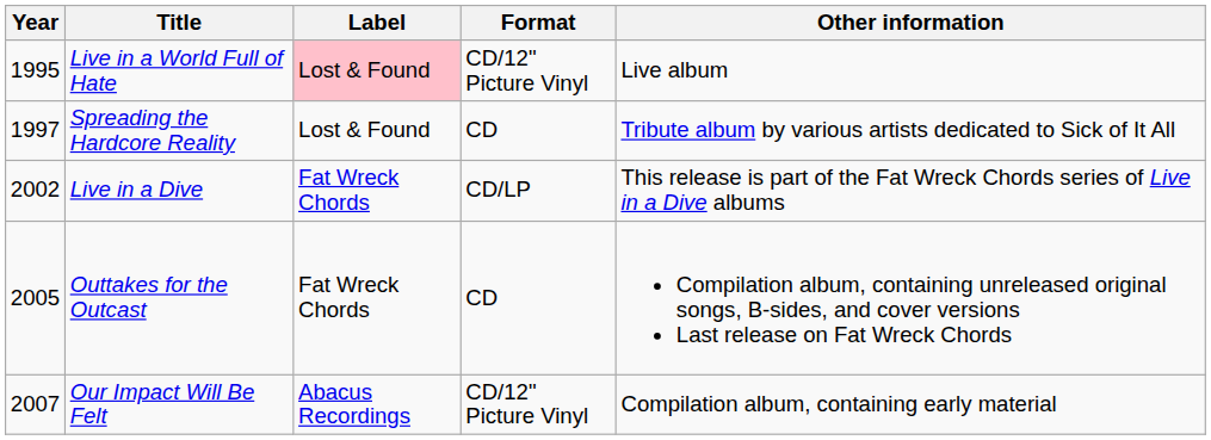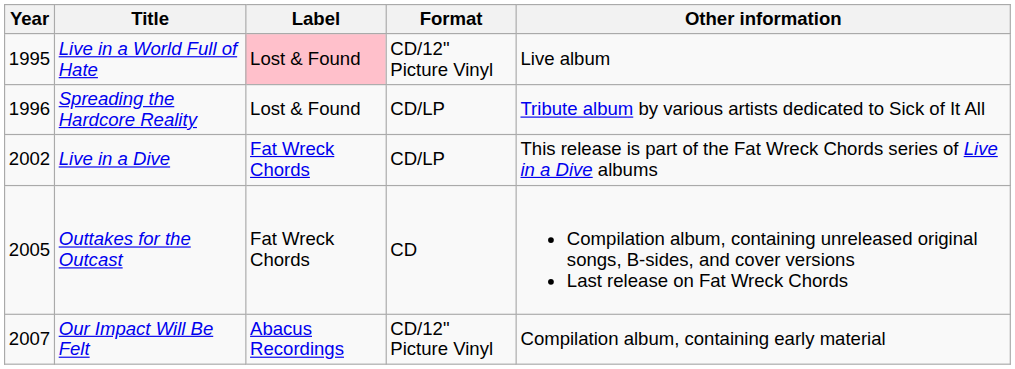 <table class="wikitable">
 <tr>
 <th>Year</th>
 <th>Title</th>
 <th>Label</th>
 <th>Format</th>
 <th>Other information</th>
 </tr>
 <tr>
 <td>1995</td>
 <td><em><a href='#'>Live in a World Full of Hate</a></em></td>
 <td style="background: pink;">Lost & Found</td>
 <td>CD/12" Picture Vinyl</td>
 <td>Live album</td>
 </tr>
 <tr>
-<td>1997</td>
+<td>1996</td>
 <td><em><a href='#'>Spreading the Hardcore Reality</a></em></td>
 <td>Lost & Found</td>
-<td>CD</td>
+<td>CD/LP</td>
 <td><a href='#'>Tribute album</a> by various artists dedicated to Sick of It All</td>
 </tr>
 <tr>
 <td>2002</td>
 <td><em><a href='#'>Live in a Dive</a></em></td>
 <td><a href='#'>Fat Wreck Chords</a></td>
 <td>CD/LP</td>
 <td>This release is part of the Fat Wreck Chords series of <em><a href='#'>Live in a Dive</a></em> albums</td>
 </tr>
 <tr>
 <td>2005</td>
 <td><em><a href='#'>Outtakes for the Outcast</a></em></td>
 <td>Fat Wreck Chords</td>
 <td>CD</td>
 <td><br><ul><li>Compilation album, containing unreleased original songs, B-sides, and cover versions</li><li>Last release on Fat Wreck Chords</li></ul></td>
 </tr>
 <tr>
 <td>2007</td>
 <td><em><a href='#'>Our Impact Will Be Felt</a></em></td>
 <td><a href='#'>Abacus Recordings</a></td>
 <td>CD/12" Picture Vinyl</td>
 <td>Compilation album, containing early material</td>
 </tr>
 </table>
